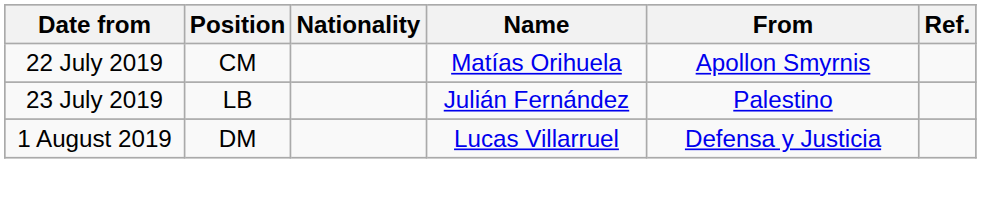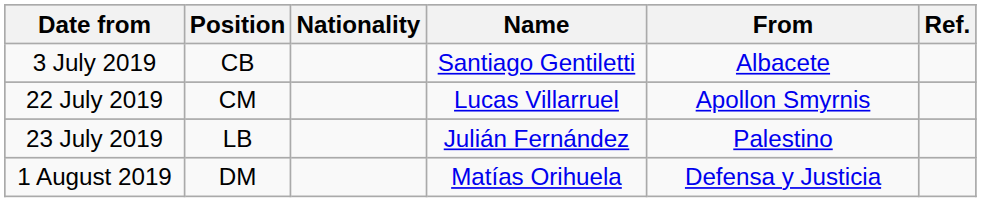 <table class="wikitable" style="text-align:center; font-size:90%; ">
 <tr>
 <th style="background:#; color:#; width:100px;">Date from</th>
 <th style="background:#; color:#; width:50px;">Position</th>
 <th style="background:#; color:#; width:50px;">Nationality</th>
 <th style="background:#; color:#; width:125px;">Name</th>
 <th style="background:#; color:#; width:155px;">From</th>
 <th style="background:#; color:#; width:25px;">Ref.</th>
 </tr>
 <tr>
+<td>3 July 2019</td>
+<td>CB</td>
+<td></td>
+<td><a href='#'>Santiago Gentiletti</a></td>
+<td> <a href='#'>Albacete</a></td>
+<td></td>
+</tr>
+<tr>
 <td>22 July 2019</td>
 <td>CM</td>
 <td></td>
-<td><a href='#'>Matías Orihuela</a></td>
+<td><a href='#'>Lucas Villarruel</a></td>
 <td> <a href='#'>Apollon Smyrnis</a></td>
 <td></td>
 </tr>
 <tr>
 <td>23 July 2019</td>
 <td>LB</td>
 <td></td>
 <td><a href='#'>Julián Fernández</a></td>
 <td> <a href='#'>Palestino</a></td>
 <td></td>
 </tr>
 <tr>
 <td>1 August 2019</td>
 <td>DM</td>
 <td></td>
-<td><a href='#'>Lucas Villarruel</a></td>
+<td><a href='#'>Matías Orihuela</a></td>
 <td> <a href='#'>Defensa y Justicia</a></td>
 <td></td>
 </tr>
 </table>
